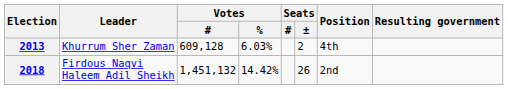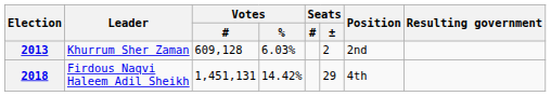 <table class="wikitable sortable">
 <tr>
 <th rowspan=2>Election</th>
 <th rowspan=2>Leader</th>
 <th colspan=2>Votes</th>
 <th colspan=2>Seats</th>
 <th rowspan=2>Position</th>
 <th rowspan=2>Resulting government</th>
 </tr>
 <tr>
 <th>#</th>
 <th>%</th>
 <th>#</th>
 <th>±</th>
 </tr>
 <tr>
 <th><a href='#'>2013</a></th>
 <td><a href='#'>Khurrum Sher Zaman</a></td>
 <td>609,128</td>
 <td>6.03%</td>
 <td></td>
 <td> 2</td>
-<td>4th</td>
+<td>2nd</td>
 <td></td>
 </tr>
 <tr>
 <th><a href='#'>2018</a></th>
 <td><a href='#'>Firdous Naqvi</a> <br><a href='#'>Haleem Adil Sheikh</a></td>
-<td>1,451,132</td>
+<td>1,451,131</td>
 <td>14.42%</td>
 <td></td>
-<td> 26</td>
-<td>2nd</td>
+<td> 29</td>
+<td>4th</td>
 <td></td>
 </tr>
 </table>
